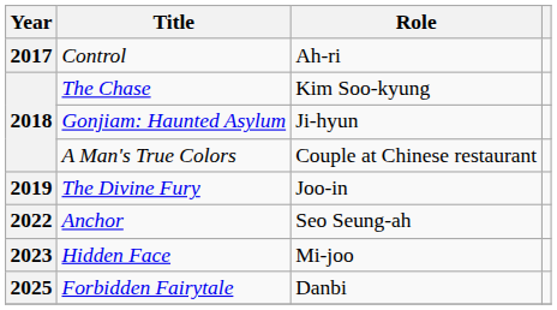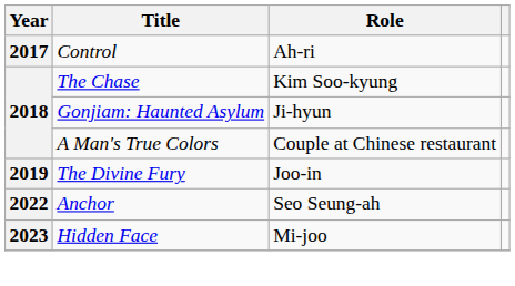 <table class="wikitable plainrowheaders sortable">
 <tr>
 <th scope="col">Year</th>
 <th scope="col">Title</th>
 <th scope="col">Role</th>
 <th scope="col" class="unsortable"></th>
 </tr>
 <tr>
 <th scope="row">2017</th>
 <td><em>Control</em></td>
 <td>Ah-ri</td>
 <td style="text-align:center"></td>
 </tr>
 <tr>
 <th scope="row" rowspan="3">2018</th>
 <td><em><a href='#'>The Chase</a></em></td>
 <td>Kim Soo-kyung</td>
 <td style="text-align:center"></td>
 </tr>
 <tr>
 <td><em><a href='#'>Gonjiam: Haunted Asylum</a></em></td>
 <td>Ji-hyun</td>
 <td style="text-align:center"></td>
 </tr>
 <tr>
 <td><em>A Man's True Colors</em></td>
 <td>Couple at Chinese restaurant</td>
 <td style="text-align:center"></td>
 </tr>
 <tr>
 <th scope="row">2019</th>
 <td><em><a href='#'>The Divine Fury</a></em></td>
 <td>Joo-in</td>
 <td style="text-align:center"></td>
 </tr>
 <tr>
 <th scope="row">2022</th>
 <td><em><a href='#'>Anchor</a></em></td>
 <td>Seo Seung-ah</td>
 <td style="text-align:center"></td>
 </tr>
 <tr>
 <th scope="row">2023</th>
 <td><em><a href='#'>Hidden Face</a></em></td>
 <td>Mi-joo</td>
 <td style="text-align:center"></td>
 </tr>
 <tr>
-<th scope="row">2025</th>
-<td><em><a href='#'>Forbidden Fairytale</a></em></td>
-<td>Danbi</td>
-<td style="text-align:center"></td>
-</tr>
-<tr>
 </tr>
 </table>
